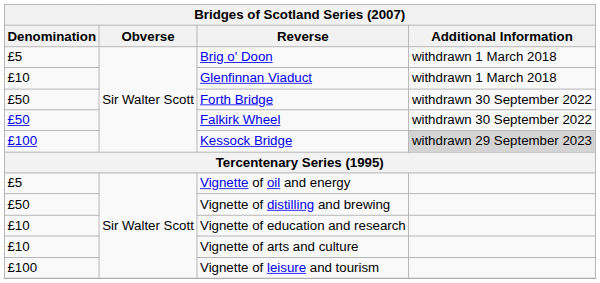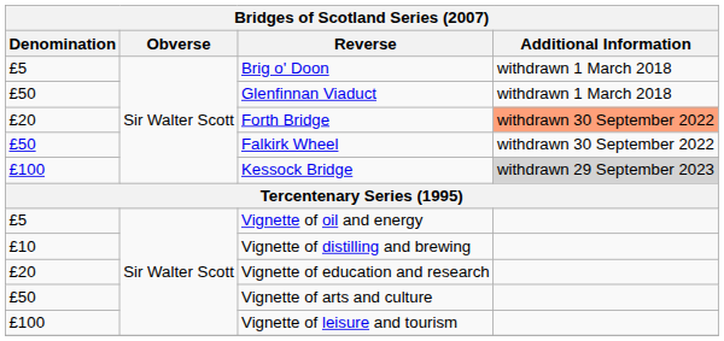 <table class="wikitable">
 <tr>
 <th colspan="4">Bridges of Scotland Series (2007)</th>
 </tr>
 <tr>
 <th>Denomination</th>
 <th>Obverse</th>
 <th>Reverse</th>
 <th>Additional Information</th>
 </tr>
 <tr>
 <td>£5</td>
 <td rowspan="5">Sir Walter Scott</td>
 <td><a href='#'>Brig o' Doon</a></td>
 <td>withdrawn 1 March 2018</td>
 </tr>
 <tr>
-<td>£10</td>
+<td>£50</td>
 <td><a href='#'>Glenfinnan Viaduct</a></td>
 <td>withdrawn 1 March 2018</td>
 </tr>
 <tr>
-<td>£50</td>
+<td>£20</td>
 <td><a href='#'>Forth Bridge</a></td>
-<td>withdrawn 30 September 2022</td>
+<td style="background: lightsalmon;">withdrawn 30 September 2022</td>
 </tr>
 <tr>
 <td><a href='#'>£50</a></td>
 <td><a href='#'>Falkirk Wheel</a></td>
 <td>withdrawn 30 September 2022</td>
 </tr>
 <tr>
 <td><a href='#'>£100</a></td>
 <td><a href='#'>Kessock Bridge</a></td>
 <td style="background: lightgrey;">withdrawn 29 September 2023</td>
 </tr>
 <tr>
 <th colspan="4">Tercentenary Series (1995)</th>
 </tr>
 <tr>
 <td>£5</td>
 <td rowspan="5">Sir Walter Scott</td>
 <td><a href='#'>Vignette</a> of <a href='#'>oil</a> and energy</td>
 <td></td>
 </tr>
 <tr>
-<td>£50</td>
+<td>£10</td>
 <td>Vignette of <a href='#'>distilling</a> and brewing</td>
 <td></td>
 </tr>
 <tr>
-<td>£10</td>
+<td>£20</td>
 <td>Vignette of education and research</td>
 <td></td>
 </tr>
 <tr>
-<td>£10</td>
+<td>£50</td>
 <td>Vignette of arts and culture</td>
 <td></td>
 </tr>
 <tr>
 <td>£100</td>
 <td>Vignette of <a href='#'>leisure</a> and tourism</td>
 <td></td>
 </tr>
 <tr>
 </tr>
 </table>
